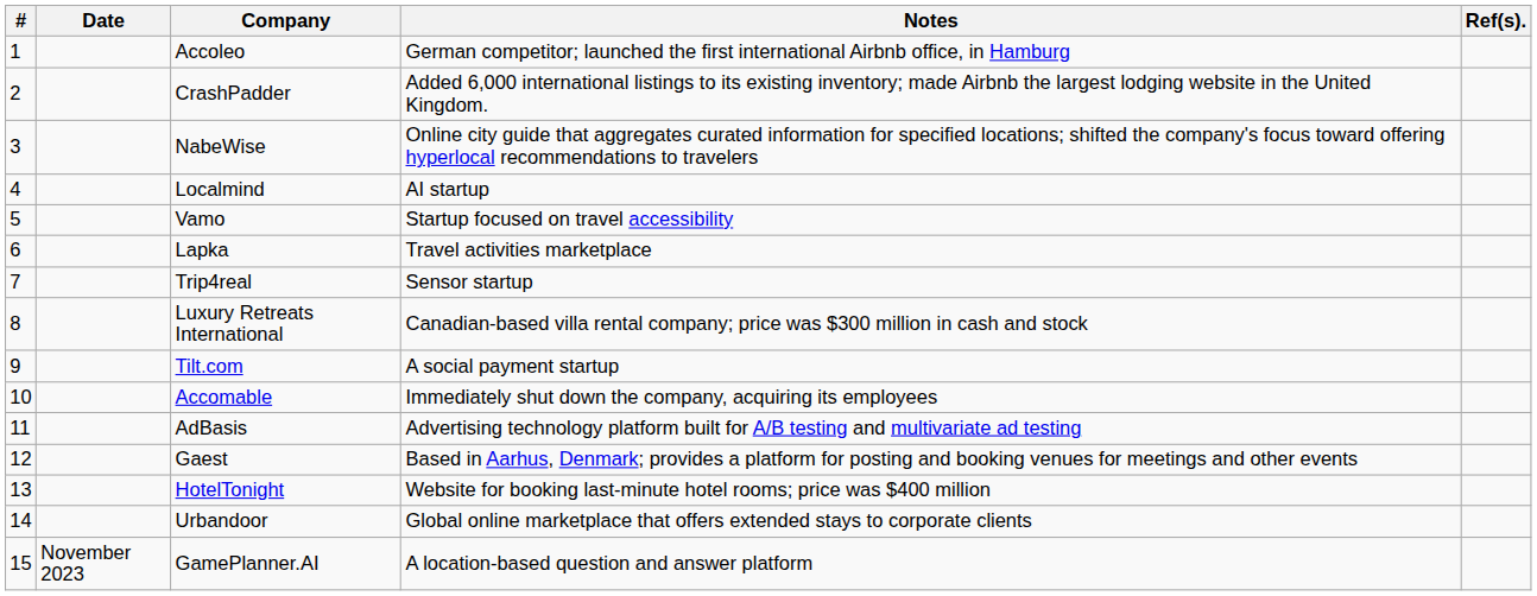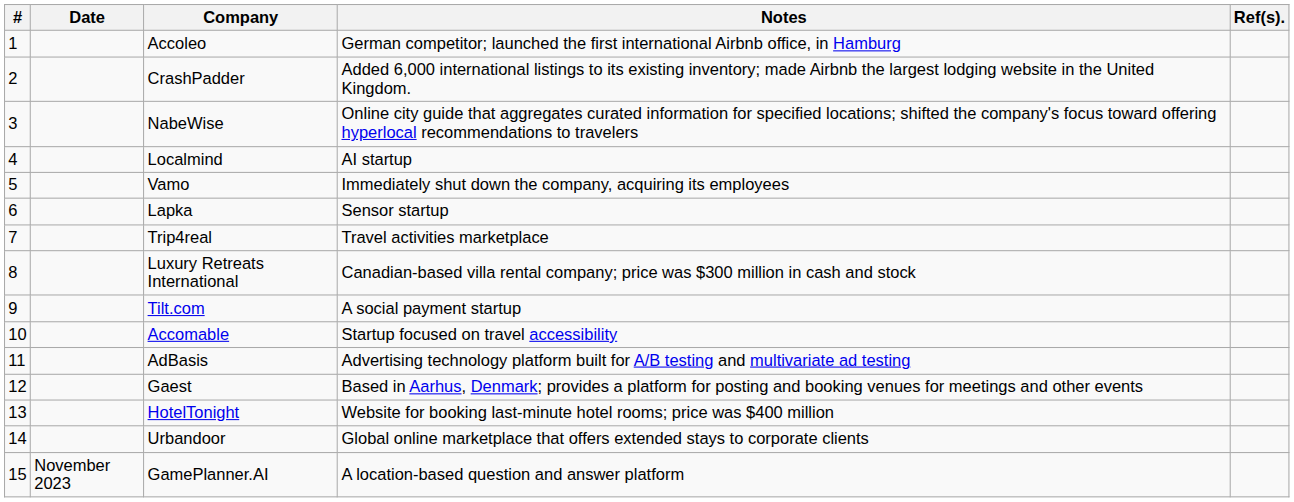 <table class="wikitable sortable">
 <tr>
 <th scope="col">#</th>
 <th scope="col">Date</th>
 <th scope="col">Company</th>
 <th scope="col">Notes</th>
 <th scope="col" class="unsortable">Ref(s).</th>
 </tr>
 <tr>
 <td>1</td>
 <td></td>
 <td>Accoleo</td>
 <td>German competitor; launched the first international Airbnb office, in <a href='#'>Hamburg</a></td>
 <td><br></td>
 </tr>
 <tr>
 <td>2</td>
 <td></td>
 <td>CrashPadder</td>
 <td>Added 6,000 international listings to its existing inventory; made Airbnb the largest lodging website in the United Kingdom.</td>
 <td></td>
 </tr>
 <tr>
 <td>3</td>
 <td></td>
 <td>NabeWise</td>
 <td>Online city guide that aggregates curated information for specified locations; shifted the company's focus toward offering <a href='#'>hyperlocal</a> recommendations to travelers</td>
 <td></td>
 </tr>
 <tr>
 <td>4</td>
 <td></td>
 <td>Localmind</td>
 <td>AI startup</td>
 <td></td>
 </tr>
 <tr>
 <td>5</td>
 <td></td>
 <td>Vamo</td>
-<td>Startup focused on travel <a href='#'>accessibility</a></td>
+<td>Immediately shut down the company, acquiring its employees</td>
 <td></td>
 </tr>
 <tr>
 <td>6</td>
 <td></td>
 <td>Lapka</td>
-<td>Travel activities marketplace</td>
+<td>Sensor startup</td>
 <td></td>
 </tr>
 <tr>
 <td>7</td>
 <td></td>
 <td>Trip4real</td>
-<td>Sensor startup</td>
+<td>Travel activities marketplace</td>
 <td></td>
 </tr>
 <tr>
 <td>8</td>
 <td></td>
 <td>Luxury Retreats International</td>
 <td>Canadian-based villa rental company; price was $300 million in cash and stock</td>
 <td></td>
 </tr>
 <tr>
 <td>9</td>
 <td></td>
 <td><a href='#'>Tilt.com</a></td>
 <td>A social payment startup</td>
 <td></td>
 </tr>
 <tr>
 <td>10</td>
 <td></td>
 <td><a href='#'>Accomable</a></td>
-<td>Immediately shut down the company, acquiring its employees</td>
+<td>Startup focused on travel <a href='#'>accessibility</a></td>
 <td></td>
 </tr>
 <tr>
 <td>11</td>
 <td></td>
 <td>AdBasis</td>
 <td>Advertising technology platform built for <a href='#'>A/B testing</a> and <a href='#'>multivariate ad testing</a></td>
 <td></td>
 </tr>
 <tr>
 <td>12</td>
 <td></td>
 <td>Gaest</td>
 <td>Based in <a href='#'>Aarhus</a>, <a href='#'>Denmark</a>; provides a platform for posting and booking venues for meetings and other events</td>
 <td></td>
 </tr>
 <tr>
 <td>13</td>
 <td></td>
 <td><a href='#'>HotelTonight</a></td>
 <td>Website for booking last-minute hotel rooms; price was $400 million</td>
 <td></td>
 </tr>
 <tr>
 <td>14</td>
 <td></td>
 <td>Urbandoor</td>
 <td>Global online marketplace that offers extended stays to corporate clients</td>
 <td></td>
 </tr>
 <tr>
 <td>15</td>
 <td>November 2023</td>
 <td>GamePlanner.AI</td>
 <td>A location-based question and answer platform</td>
 <td></td>
 </tr>
 </table>
